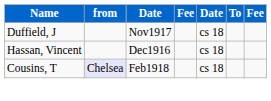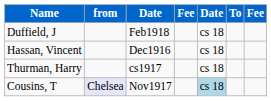 <table class="wikitable">
 <tr>
 <th style="background:#0066CC; color:#FFFFFF;">Name</th>
 <th style="background:#0066CC; color:#FFFFFF;">from</th>
 <th style="background:#0066CC; color:#FFFFFF;">Date</th>
 <th style="background:#0066CC; color:#FFFFFF;">Fee</th>
 <th style="background:#0066CC; color:#FFFFFF;">Date</th>
 <th style="background:#0066CC; color:#FFFFFF;">To</th>
 <th style="background:#0066CC; color:#FFFFFF;">Fee</th>
 </tr>
 <tr>
 <td>Duffield, J</td>
 <td></td>
-<td>Nov1917</td>
+<td>Feb1918</td>
 <td></td>
 <td>cs 18</td>
 <td></td>
 <td></td>
 </tr>
 <tr>
 <td>Hassan, Vincent</td>
 <td></td>
 <td>Dec1916</td>
 <td></td>
 <td>cs 18</td>
 <td></td>
 <td></td>
 </tr>
 <tr>
-<td>Cousins, T</td>
-<td style="background: lavender;">Chelsea</td>
-<td>Feb1918</td>
+<td>Thurman, Harry</td>
+<td></td>
+<td>cs1917</td>
 <td></td>
 <td>cs 18</td>
 <td></td>
 <td></td>
 </tr>
+<tr>
+<td>Cousins, T</td>
+<td style="background: lavender;">Chelsea</td>
+<td>Nov1917</td>
+<td></td>
+<td style="background: lightblue;">cs 18</td>
+<td></td>
+<td></td>
+</tr>
 </table>
